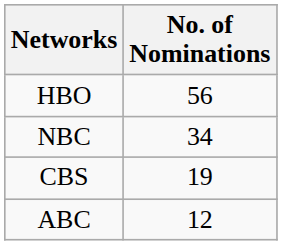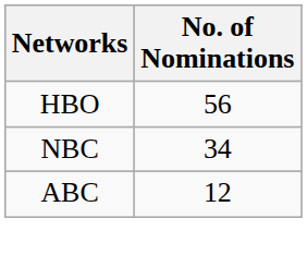 <table class="wikitable">
 <tr>
 <th>Networks</th>
 <th>No. of<br>Nominations</th>
 </tr>
 <tr style="text-align:center">
 <td>HBO</td>
 <td>56</td>
 </tr>
 <tr style="text-align:center">
 <td>NBC</td>
 <td>34</td>
 </tr>
 <tr style="text-align:center">
-<td>CBS</td>
-<td>19</td>
-</tr>
-<tr style="text-align:center">
 <td>ABC</td>
 <td>12</td>
 </tr>
 </table>
